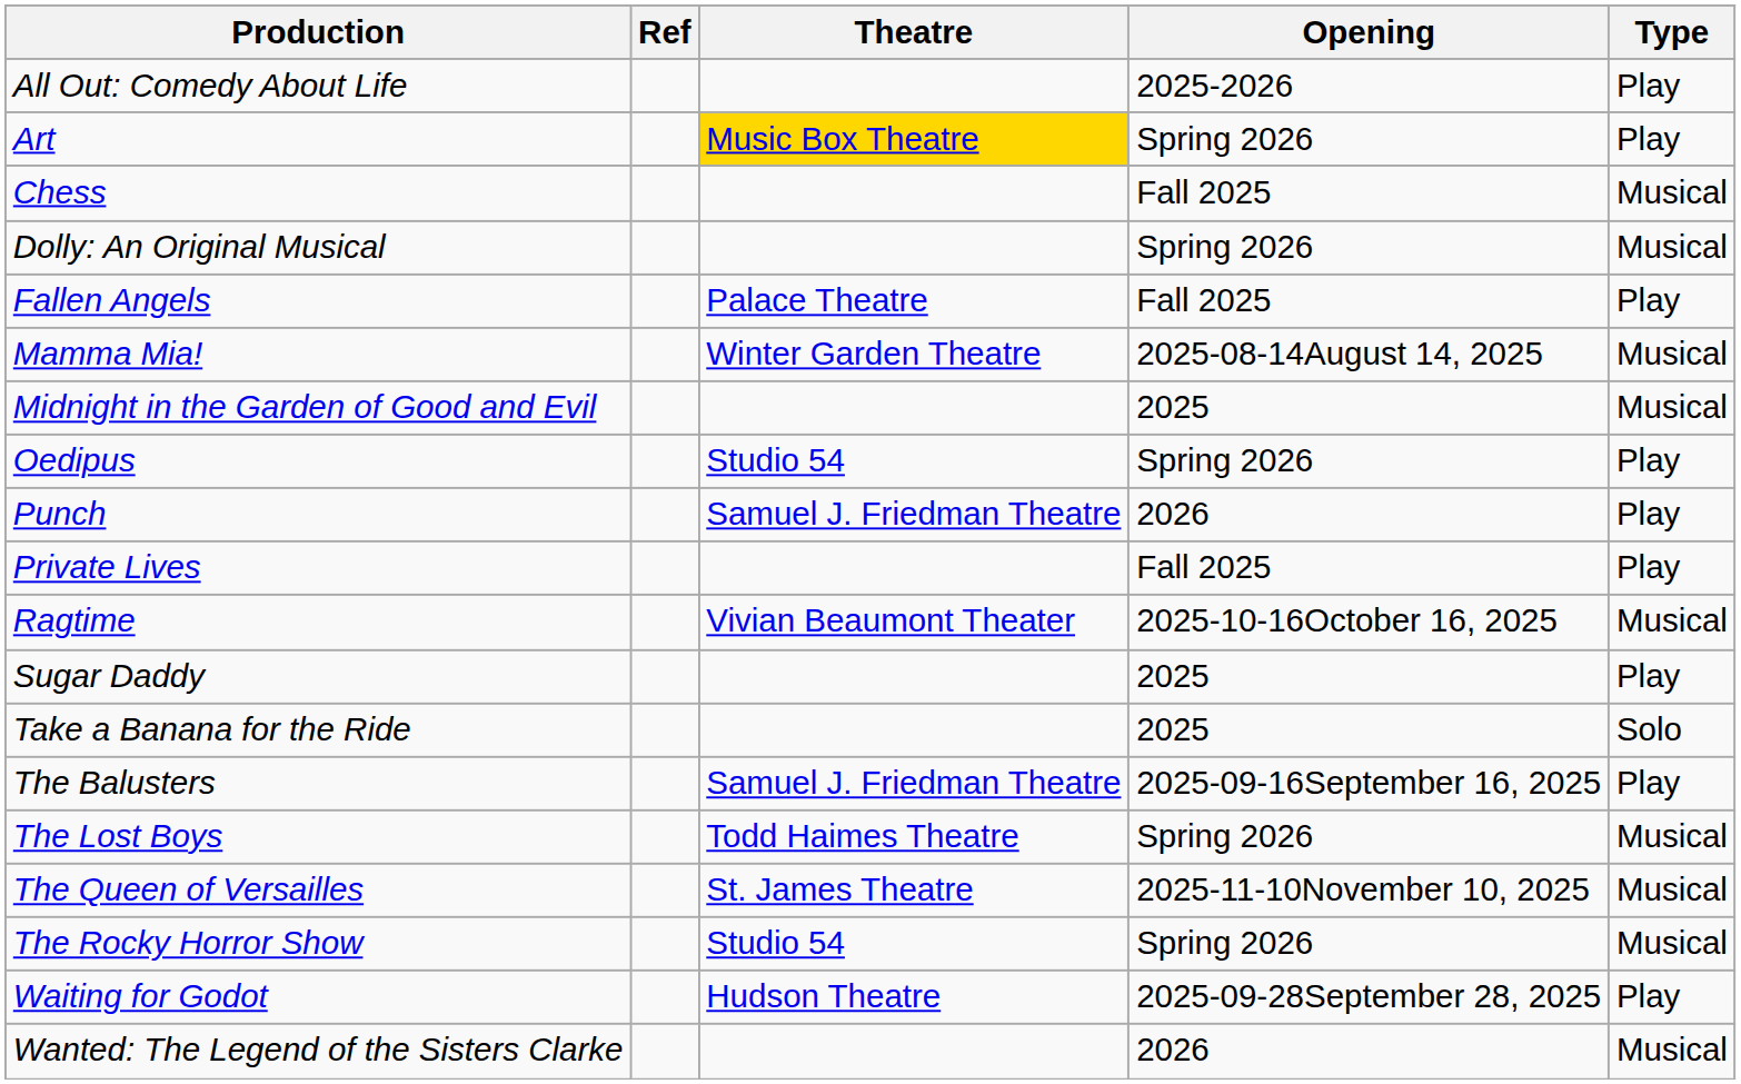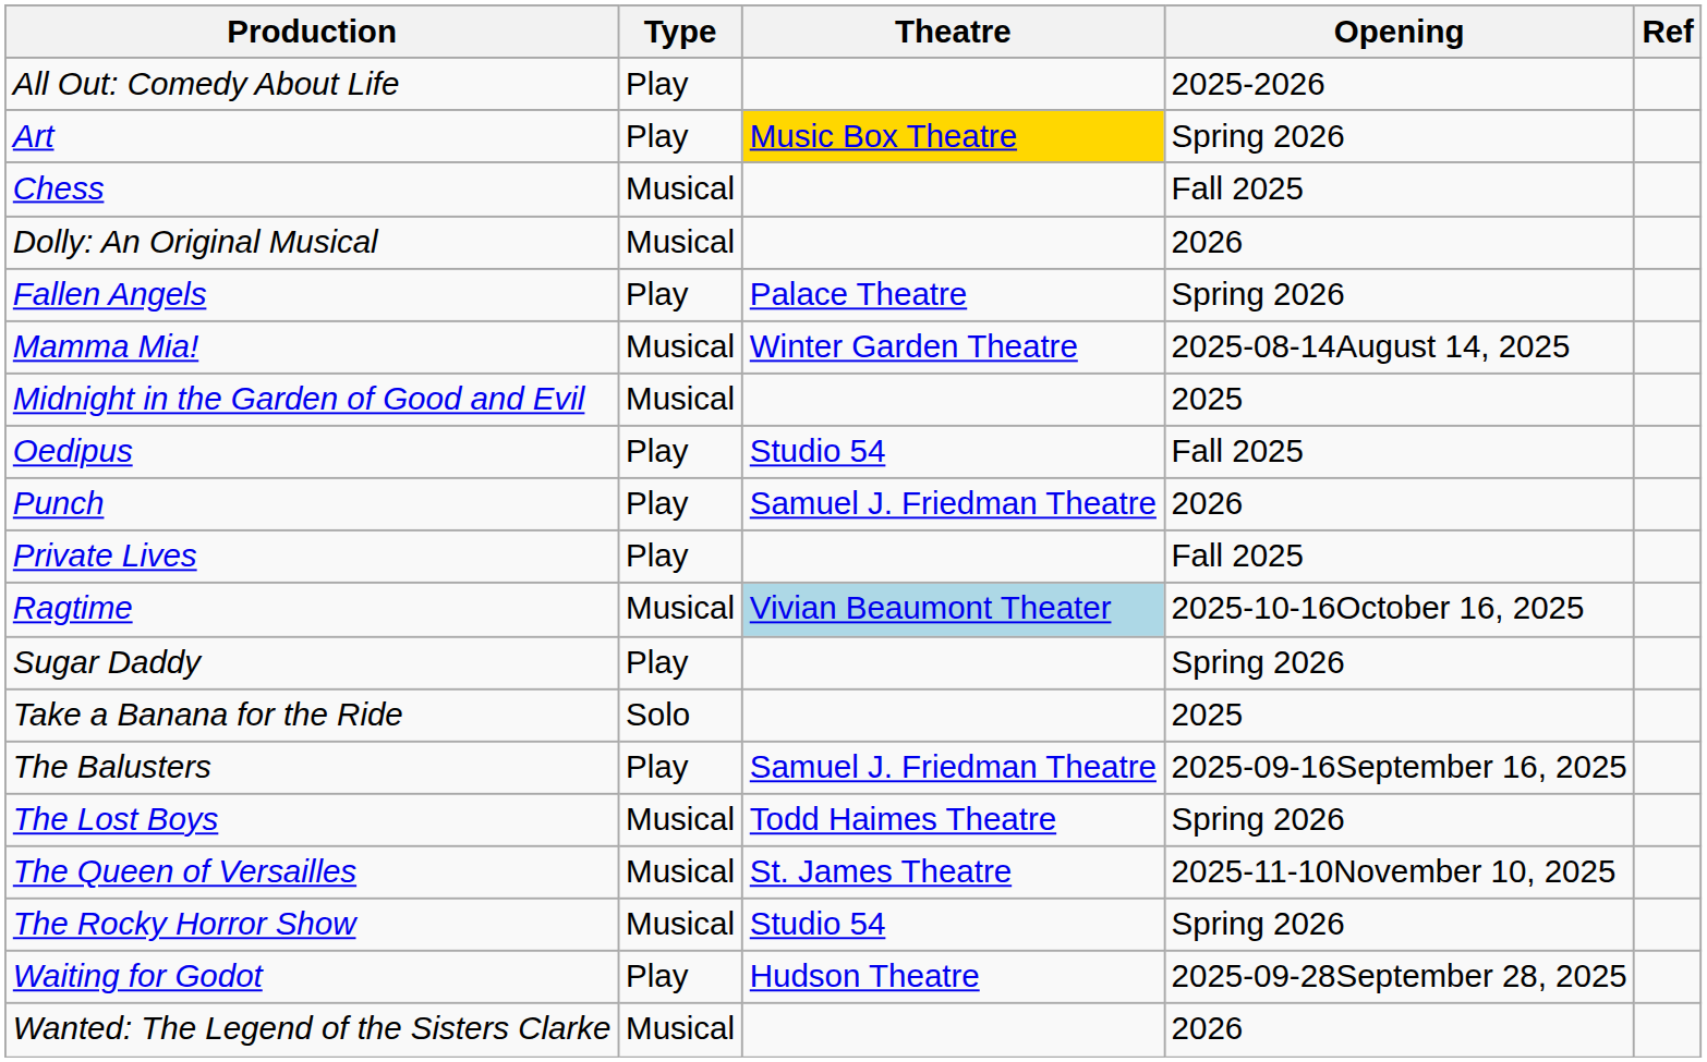 <table class="wikitable sortable" style="font-size:96%;">
 <tr>
 <th>Production</th>
-<th>Ref</th>
+<th>Type</th>
 <th>Theatre</th>
 <th>Opening</th>
-<th>Type</th>
+<th>Ref</th>
 </tr>
 <tr>
 <td><em>All Out: Comedy About Life</em></td>
-<td></td>
+<td>Play</td>
 <td></td>
 <td>2025-2026</td>
-<td>Play</td>
+<td></td>
 </tr>
 <tr>
 <td><em><a href='#'>Art</a></em></td>
-<td></td>
+<td>Play</td>
 <td style="background: gold;"><a href='#'>Music Box Theatre</a></td>
 <td>Spring 2026</td>
-<td>Play</td>
+<td></td>
 </tr>
 <tr>
 <td><em><a href='#'> Chess</a></em></td>
-<td></td>
+<td>Musical</td>
 <td></td>
 <td>Fall 2025</td>
-<td>Musical</td>
+<td></td>
 </tr>
 <tr>
 <td><em>Dolly: An Original Musical</em></td>
+<td>Musical</td>
 <td></td>
+<td>2026</td>
 <td></td>
-<td>Spring 2026</td>
-<td>Musical</td>
 </tr>
 <tr>
 <td><em><a href='#'>Fallen Angels</a></em></td>
+<td>Play</td>
+<td><a href='#'>Palace Theatre</a></td>
+<td>Spring 2026</td>
 <td></td>
-<td><a href='#'>Palace Theatre</a></td>
-<td>Fall 2025</td>
-<td>Play</td>
 </tr>
 <tr>
 <td><em><a href='#'>Mamma Mia!</a></em></td>
-<td></td>
+<td>Musical</td>
 <td><a href='#'>Winter Garden Theatre</a></td>
 <td><span>2025-08-14</span>August 14, 2025</td>
-<td>Musical</td>
+<td></td>
 </tr>
 <tr>
 <td><em><a href='#'>Midnight in the Garden of Good and Evil</a></em></td>
-<td></td>
+<td>Musical</td>
 <td></td>
 <td>2025</td>
-<td>Musical</td>
+<td></td>
 </tr>
 <tr>
 <td><em><a href='#'>Oedipus</a></em></td>
+<td>Play</td>
+<td><a href='#'>Studio 54</a></td>
+<td>Fall 2025</td>
 <td></td>
-<td><a href='#'>Studio 54</a></td>
-<td>Spring 2026</td>
-<td>Play</td>
 </tr>
 <tr>
 <td><em><a href='#'>Punch</a></em></td>
-<td></td>
+<td>Play</td>
 <td><a href='#'>Samuel J. Friedman Theatre</a></td>
 <td>2026</td>
-<td>Play</td>
+<td></td>
 </tr>
 <tr>
 <td><em><a href='#'>Private Lives</a></em></td>
-<td></td>
+<td>Play</td>
 <td></td>
 <td>Fall 2025</td>
-<td>Play</td>
+<td></td>
 </tr>
 <tr>
 <td><em><a href='#'>Ragtime</a></em></td>
+<td>Musical</td>
+<td style="background: lightblue;"><a href='#'>Vivian Beaumont Theater</a></td>
+<td><span>2025-10-16</span>October 16, 2025</td>
 <td></td>
-<td><a href='#'>Vivian Beaumont Theater</a></td>
-<td><span>2025-10-16</span>October 16, 2025</td>
-<td>Musical</td>
 </tr>
 <tr>
 <td><em>Sugar Daddy</em></td>
+<td>Play</td>
 <td></td>
+<td>Spring 2026</td>
 <td></td>
-<td>2025</td>
-<td>Play</td>
 </tr>
 <tr>
 <td><em>Take a Banana for the Ride</em></td>
-<td></td>
+<td>Solo</td>
 <td></td>
 <td>2025</td>
-<td>Solo</td>
+<td></td>
 </tr>
 <tr>
 <td><em>The Balusters</em></td>
-<td></td>
+<td>Play</td>
 <td><a href='#'>Samuel J. Friedman Theatre</a></td>
 <td><span>2025-09-16</span>September 16, 2025</td>
-<td>Play</td>
+<td></td>
 </tr>
 <tr>
 <td><em><a href='#'>The Lost Boys</a></em></td>
-<td></td>
+<td>Musical</td>
 <td><a href='#'>Todd Haimes Theatre</a></td>
 <td>Spring 2026</td>
-<td>Musical</td>
+<td></td>
 </tr>
 <tr>
 <td><em><a href='#'>The Queen of Versailles</a></em></td>
-<td></td>
+<td>Musical</td>
 <td><a href='#'>St. James Theatre</a></td>
 <td><span>2025-11-10</span>November 10, 2025</td>
-<td>Musical</td>
+<td></td>
 </tr>
 <tr>
 <td><em><a href='#'>The Rocky Horror Show</a></em></td>
-<td></td>
+<td>Musical</td>
 <td><a href='#'>Studio 54</a></td>
 <td>Spring 2026</td>
-<td>Musical</td>
+<td></td>
 </tr>
 <tr>
 <td><em><a href='#'>Waiting for Godot</a></em></td>
-<td></td>
+<td>Play</td>
 <td><a href='#'>Hudson Theatre</a></td>
 <td><span>2025-09-28</span>September 28, 2025</td>
-<td>Play</td>
+<td></td>
 </tr>
 <tr>
 <td><em>Wanted: The Legend of the Sisters Clarke</em></td>
-<td></td>
+<td>Musical</td>
 <td></td>
 <td>2026</td>
-<td>Musical</td>
+<td></td>
 </tr>
 </table>
